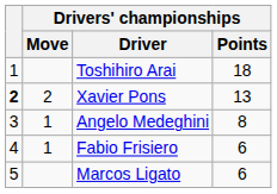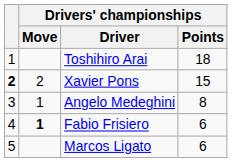 <table class="wikitable" style="font-size:85%;">
 <tr>
 <th rowspan="2"></th>
 <th colspan="3">Drivers' championships</th>
 </tr>
 <tr>
 <th>Move</th>
 <th>Driver</th>
 <th>Points</th>
 </tr>
 <tr>
 <td align="center">1</td>
 <td align="center"></td>
 <td> <a href='#'>Toshihiro Arai</a></td>
 <td align="center">18</td>
 </tr>
 <tr>
 <td align="center"><strong>2</strong></td>
 <td align="center"> 2</td>
 <td> <a href='#'>Xavier Pons</a></td>
-<td align="center">13</td>
+<td align="center">15</td>
 </tr>
 <tr>
 <td align="center">3</td>
 <td align="center"> 1</td>
 <td> <a href='#'>Angelo Medeghini</a></td>
 <td align="center">8</td>
 </tr>
 <tr>
 <td align="center">4</td>
-<td align="center"> 1</td>
+<td align="center"><strong> 1</strong></td>
 <td> <a href='#'>Fabio Frisiero</a></td>
 <td align="center">6</td>
 </tr>
 <tr>
 <td align="center">5</td>
 <td align="center"></td>
 <td> <a href='#'>Marcos Ligato</a></td>
 <td align="center">6</td>
 </tr>
 </table>
